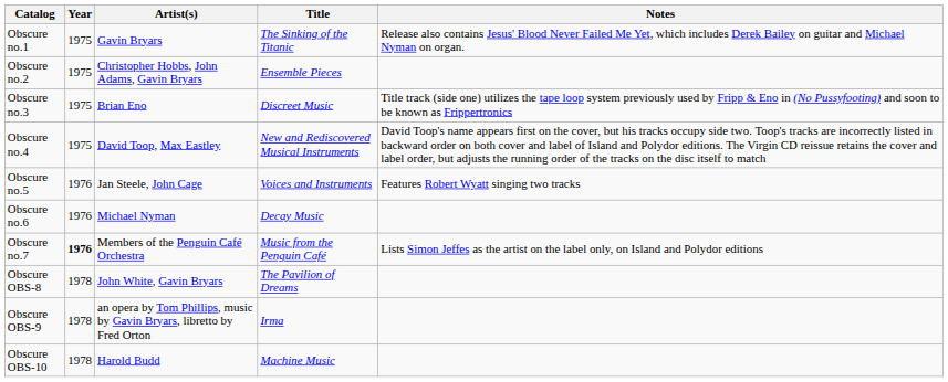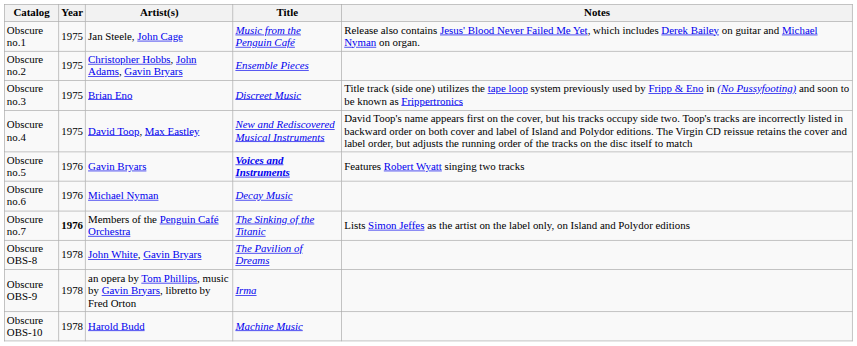 <table class="wikitable">
 <tr>
 <th scope="col">Catalog</th>
 <th scope="col">Year</th>
 <th scope="col">Artist(s)</th>
 <th acope="col">Title</th>
 <th scope="col">Notes</th>
 </tr>
 <tr>
 <td>Obscure no.1</td>
 <td>1975</td>
-<td><a href='#'>Gavin Bryars</a></td>
-<td><em><a href='#'>The Sinking of the Titanic</a></em></td>
+<td>Jan Steele, <a href='#'>John Cage</a></td>
+<td><em><a href='#'>Music from the Penguin Café</a></em></td>
 <td>Release also contains <a href='#'>Jesus' Blood Never Failed Me Yet</a>, which includes <a href='#'>Derek Bailey</a> on guitar and <a href='#'>Michael Nyman</a> on organ.</td>
 </tr>
 <tr>
 <td>Obscure no.2</td>
 <td>1975</td>
 <td><a href='#'>Christopher Hobbs</a>, <a href='#'>John Adams</a>, <a href='#'>Gavin Bryars</a></td>
 <td><em><a href='#'>Ensemble Pieces</a></em></td>
 <td></td>
 </tr>
 <tr>
 <td>Obscure no.3</td>
 <td>1975</td>
 <td><a href='#'>Brian Eno</a></td>
 <td><em><a href='#'>Discreet Music</a></em></td>
 <td>Title track (side one) utilizes the <a href='#'>tape loop</a> system previously used by <a href='#'>Fripp & Eno</a> in <em><a href='#'>(No Pussyfooting)</a></em> and soon to be known as <a href='#'>Frippertronics</a></td>
 </tr>
 <tr>
 <td>Obscure no.4</td>
 <td>1975</td>
 <td><a href='#'>David Toop</a>, <a href='#'>Max Eastley</a></td>
 <td><em><a href='#'>New and Rediscovered Musical Instruments</a></em></td>
 <td>David Toop's name appears first on the cover, but his tracks occupy side two.  Toop's tracks are incorrectly listed in backward order on both cover and label of Island and Polydor editions. The Virgin CD reissue retains the cover and label order, but adjusts the running order of the tracks on the disc itself to match</td>
 </tr>
 <tr>
 <td>Obscure no.5</td>
 <td>1976</td>
-<td>Jan Steele, <a href='#'>John Cage</a></td>
-<td><em><a href='#'>Voices and Instruments</a></em></td>
+<td><a href='#'>Gavin Bryars</a></td>
+<td><strong><em><a href='#'>Voices and Instruments</a></em></strong></td>
 <td>Features <a href='#'>Robert Wyatt</a> singing two tracks</td>
 </tr>
 <tr>
 <td>Obscure no.6</td>
 <td>1976</td>
 <td><a href='#'>Michael Nyman</a></td>
 <td><em><a href='#'>Decay Music</a></em></td>
 <td></td>
 </tr>
 <tr>
 <td>Obscure no.7</td>
 <td><strong>1976</strong></td>
 <td>Members of the <a href='#'>Penguin Café Orchestra</a></td>
-<td><em><a href='#'>Music from the Penguin Café</a></em></td>
+<td><em><a href='#'>The Sinking of the Titanic</a></em></td>
 <td>Lists <a href='#'>Simon Jeffes</a> as the artist on the label only, on Island and Polydor editions</td>
 </tr>
 <tr>
 <td>Obscure OBS-8</td>
 <td>1978</td>
 <td><a href='#'>John White</a>, <a href='#'>Gavin Bryars</a></td>
 <td><em><a href='#'>The Pavilion of Dreams</a></em></td>
 <td></td>
 </tr>
 <tr>
 <td>Obscure OBS-9</td>
 <td>1978</td>
 <td>an opera by <a href='#'>Tom Phillips</a>, music by <a href='#'>Gavin Bryars</a>, libretto by Fred Orton</td>
 <td><em><a href='#'>Irma</a></em></td>
 <td></td>
 </tr>
 <tr>
 <td>Obscure OBS-10</td>
 <td>1978</td>
 <td><a href='#'>Harold Budd</a></td>
 <td><em><a href='#'>Machine Music</a></em></td>
 <td></td>
 </tr>
 </table>
